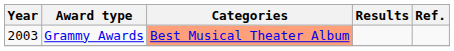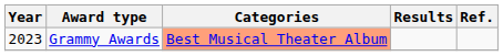 <table class="wikitable">
 <tr>
 <th>Year</th>
 <th>Award type</th>
 <th>Categories</th>
 <th>Results</th>
 <th>Ref.</th>
 </tr>
 <tr>
-<td>2003</td>
+<td>2023</td>
 <td><a href='#'>Grammy Awards</a></td>
 <td style="background: lightsalmon;"><a href='#'>Best Musical Theater Album</a></td>
 <td></td>
 <td></td>
 </tr>
 <tr>
 </tr>
 </table>
